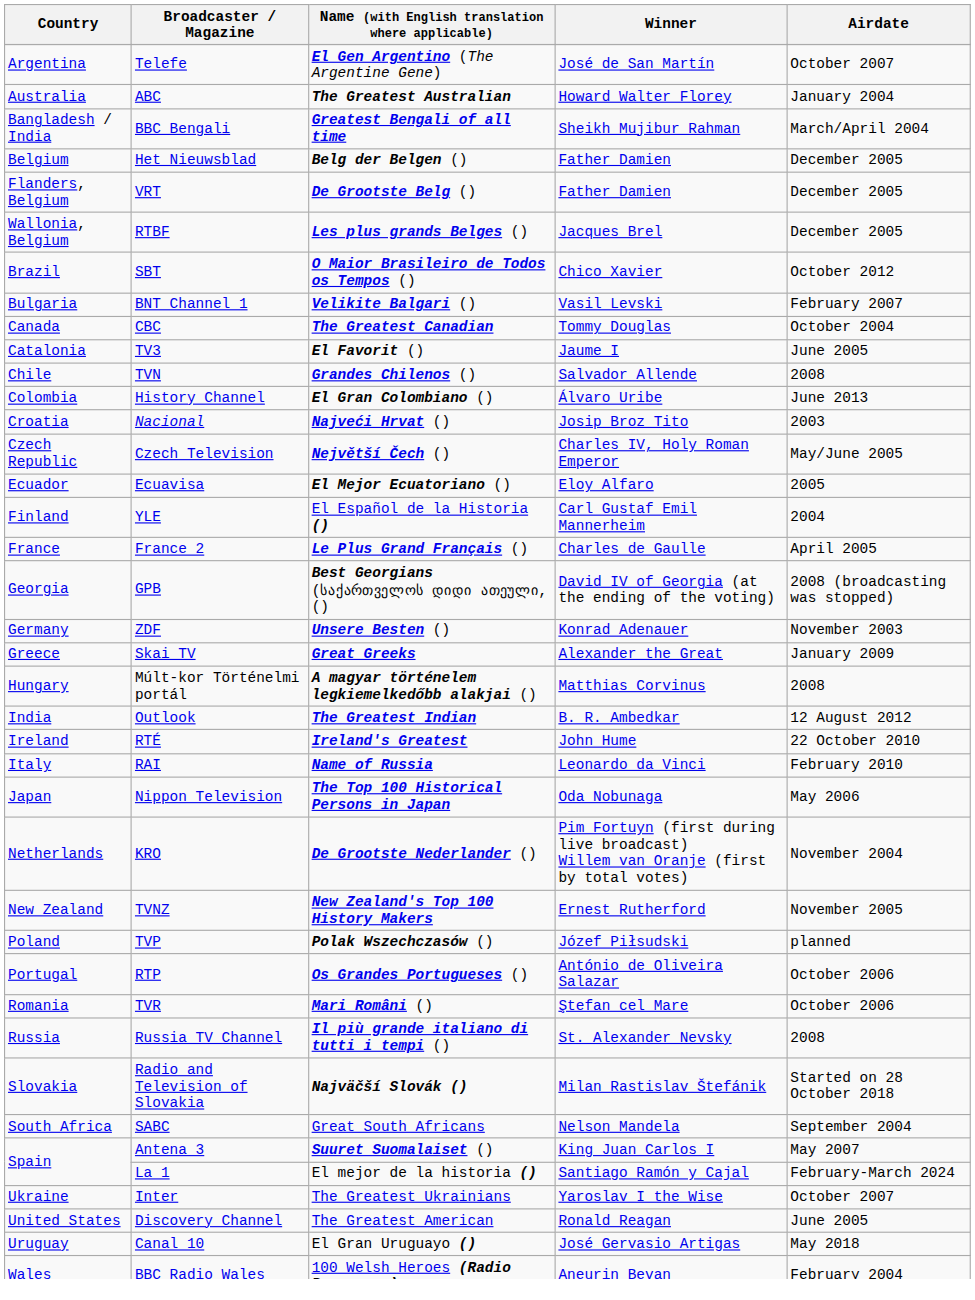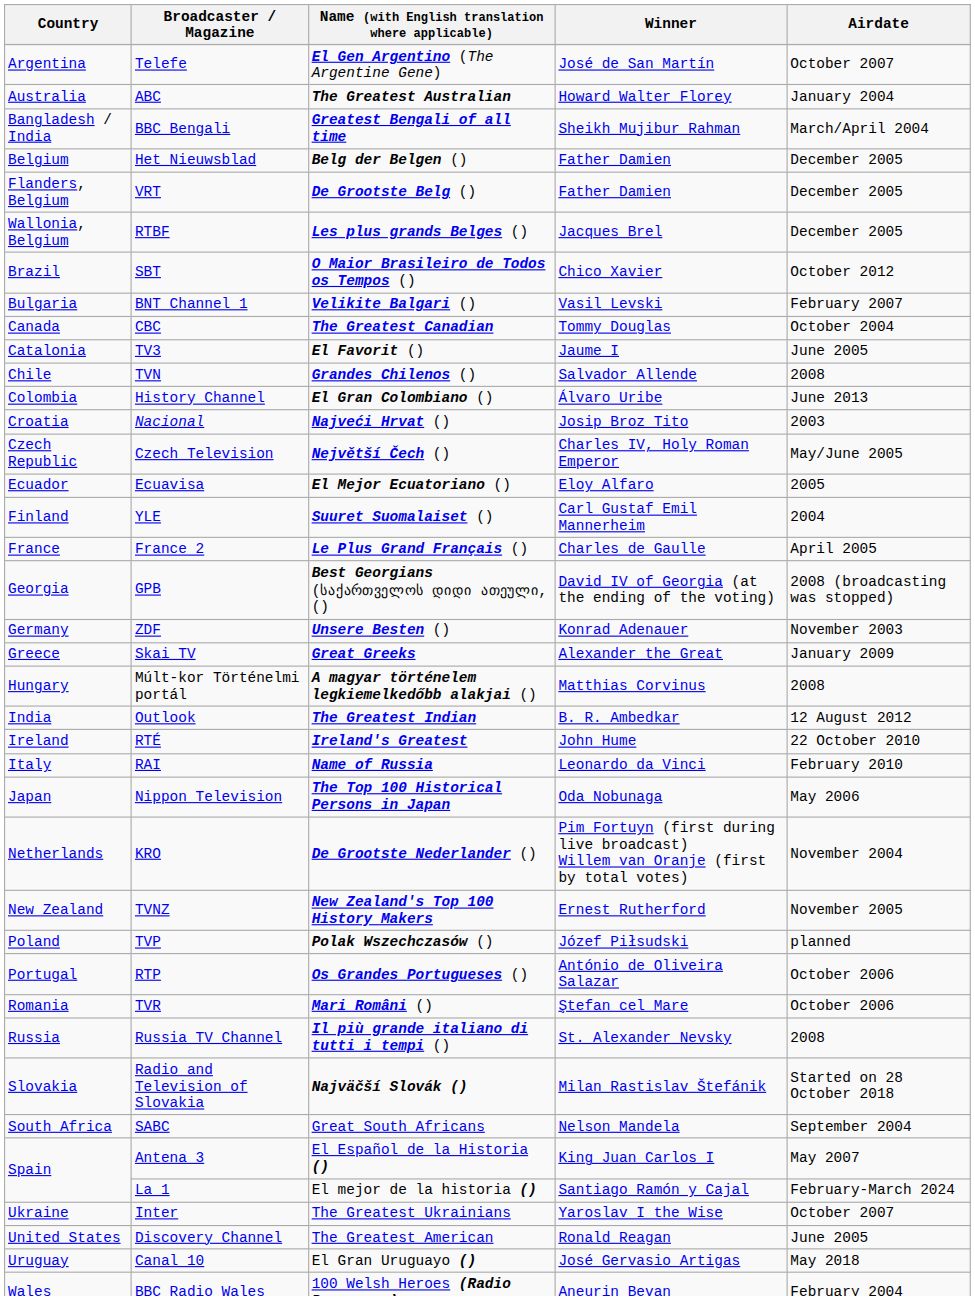 <table class="wikitable sortable" border="1">
 <tr>
 <th>Country</th>
 <th>Broadcaster / Magazine</th>
 <th>Name <small>(with English translation<br> where applicable)</small></th>
 <th>Winner</th>
 <th>Airdate</th>
 </tr>
 <tr>
 </tr>
 <tr>
 <td><a href='#'>Argentina</a></td>
 <td><a href='#'>Telefe</a></td>
 <td><strong><em><a href='#'>El Gen Argentino</a></em></strong> (<em>The Argentine Gene</em>)</td>
 <td><a href='#'>José de San Martín</a></td>
 <td>October 2007</td>
 </tr>
 <tr>
 <td><a href='#'>Australia</a></td>
 <td><a href='#'>ABC</a></td>
 <td><strong><em>The Greatest Australian</em></strong></td>
 <td><a href='#'>Howard Walter Florey</a></td>
 <td>January 2004</td>
 </tr>
 <tr>
 <td><a href='#'>Bangladesh</a> / <a href='#'>India</a></td>
 <td><a href='#'>BBC Bengali</a></td>
 <td><strong><em><a href='#'>Greatest Bengali of all time</a></em></strong></td>
 <td><a href='#'>Sheikh Mujibur Rahman</a></td>
 <td>March/April 2004</td>
 </tr>
 <tr>
 <td><a href='#'>Belgium</a></td>
 <td><a href='#'>Het Nieuwsblad</a></td>
 <td><strong><em>Belg der Belgen</em></strong> ()</td>
 <td><a href='#'>Father Damien</a></td>
 <td>December 2005</td>
 </tr>
 <tr>
 <td><a href='#'>Flanders</a>, <a href='#'>Belgium</a></td>
 <td><a href='#'>VRT</a></td>
 <td><strong><em><a href='#'>De Grootste Belg</a></em></strong> ()</td>
 <td><a href='#'>Father Damien</a></td>
 <td>December 2005</td>
 </tr>
 <tr>
 <td><a href='#'>Wallonia</a>, <a href='#'>Belgium</a></td>
 <td><a href='#'>RTBF</a></td>
 <td><strong><em><a href='#'>Les plus grands Belges</a></em></strong> ()</td>
 <td><a href='#'>Jacques Brel</a></td>
 <td>December 2005</td>
 </tr>
 <tr>
 <td><a href='#'>Brazil</a></td>
 <td><a href='#'>SBT</a></td>
 <td><strong><em><a href='#'>O Maior Brasileiro de Todos os Tempos</a></em></strong> ()</td>
 <td><a href='#'>Chico Xavier</a></td>
 <td>October 2012</td>
 </tr>
 <tr>
 <td><a href='#'>Bulgaria</a></td>
 <td><a href='#'>BNT Channel 1</a></td>
 <td><strong><em><a href='#'>Velikite Balgari</a></em></strong> ()</td>
 <td><a href='#'>Vasil Levski</a></td>
 <td>February 2007</td>
 </tr>
 <tr>
 <td><a href='#'>Canada</a></td>
 <td><a href='#'>CBC</a></td>
 <td><strong><em><a href='#'>The Greatest Canadian</a></em></strong></td>
 <td><a href='#'>Tommy Douglas</a></td>
 <td>October 2004</td>
 </tr>
 <tr>
 <td><a href='#'>Catalonia</a></td>
 <td><a href='#'>TV3</a></td>
 <td><strong><em>El Favorit</em></strong> ()</td>
 <td><a href='#'>Jaume I</a></td>
 <td>June 2005</td>
 </tr>
 <tr>
 <td><a href='#'>Chile</a></td>
 <td><a href='#'>TVN</a></td>
 <td><strong><em><a href='#'>Grandes Chilenos</a></em></strong> ()</td>
 <td><a href='#'>Salvador Allende</a></td>
 <td>2008</td>
 </tr>
 <tr>
 <td><a href='#'>Colombia</a></td>
 <td><a href='#'>History Channel</a></td>
 <td><strong><em>El Gran Colombiano</em></strong> ()</td>
 <td><a href='#'>Álvaro Uribe</a></td>
 <td>June 2013</td>
 </tr>
 <tr>
 <td><a href='#'>Croatia</a></td>
 <td><a href='#'><em>Nacional</em></a></td>
 <td><strong><em><a href='#'>Najveći Hrvat</a></em></strong> ()</td>
 <td><a href='#'>Josip Broz Tito</a></td>
 <td>2003</td>
 </tr>
 <tr>
 <td><a href='#'>Czech Republic</a></td>
 <td><a href='#'>Czech Television</a></td>
 <td><strong><em><a href='#'>Největší Čech</a></em></strong> ()</td>
 <td><a href='#'>Charles IV, Holy Roman Emperor</a></td>
 <td>May/June 2005</td>
 </tr>
 <tr>
 <td><a href='#'>Ecuador</a></td>
 <td><a href='#'>Ecuavisa</a></td>
 <td><strong><em>El Mejor Ecuatoriano</em></strong> ()</td>
 <td><a href='#'>Eloy Alfaro</a></td>
 <td>2005</td>
 </tr>
 <tr>
 <td><a href='#'>Finland</a></td>
 <td><a href='#'>YLE</a></td>
-<td></em></strong><a href='#'>El Español de la Historia</a><strong><em> ()</td>
+<td><strong><em><a href='#'>Suuret Suomalaiset</a></em></strong> ()</td>
 <td><a href='#'>Carl Gustaf Emil Mannerheim</a></td>
 <td>2004</td>
 </tr>
 <tr>
 <td><a href='#'>France</a></td>
 <td><a href='#'>France 2</a></td>
 <td><strong><em><a href='#'>Le Plus Grand Français</a></em></strong> ()</td>
 <td><a href='#'>Charles de Gaulle</a></td>
 <td>April 2005</td>
 </tr>
 <tr>
 <td><a href='#'>Georgia</a></td>
 <td><a href='#'>GPB</a></td>
 <td><strong><em>Best Georgians</em></strong> (საქართველოს დიდი ათეული, ()</td>
 <td><a href='#'>David IV of Georgia</a> (at the ending of the voting)</td>
 <td>2008 (broadcasting was stopped)</td>
 </tr>
 <tr>
 <td><a href='#'>Germany</a></td>
 <td><a href='#'>ZDF</a></td>
 <td><strong><em><a href='#'>Unsere Besten</a></em></strong> ()</td>
 <td><a href='#'>Konrad Adenauer</a></td>
 <td>November 2003</td>
 </tr>
 <tr>
 <td><a href='#'>Greece</a></td>
 <td><a href='#'>Skai TV</a></td>
 <td><strong><em><a href='#'>Great Greeks</a></em></strong></td>
 <td><a href='#'>Alexander the Great</a></td>
 <td>January 2009</td>
 </tr>
 <tr>
 <td><a href='#'>Hungary</a></td>
 <td>Múlt-kor Történelmi portál</td>
 <td><strong><em>A magyar történelem legkiemelkedőbb alakjai</em></strong> ()</td>
 <td><a href='#'>Matthias Corvinus</a></td>
 <td>2008</td>
 </tr>
 <tr>
 <td><a href='#'>India</a></td>
 <td><a href='#'>Outlook</a></td>
 <td><strong><em><a href='#'>The Greatest Indian</a></em></strong></td>
 <td><a href='#'>B. R. Ambedkar</a></td>
 <td>12 August 2012</td>
 </tr>
 <tr>
 <td><a href='#'>Ireland</a></td>
 <td><a href='#'>RTÉ</a></td>
 <td><strong><em><a href='#'>Ireland's Greatest</a></em></strong></td>
 <td><a href='#'>John Hume</a></td>
 <td>22 October 2010</td>
 </tr>
 <tr>
 <td><a href='#'>Italy</a></td>
 <td><a href='#'>RAI</a></td>
 <td><strong><em><a href='#'>Name of Russia</a></em></strong></td>
 <td><a href='#'>Leonardo da Vinci</a></td>
 <td>February 2010</td>
 </tr>
 <tr>
 <td><a href='#'>Japan</a></td>
 <td><a href='#'>Nippon Television</a></td>
 <td><strong><em><a href='#'>The Top 100 Historical Persons in Japan</a></em></strong></td>
 <td><a href='#'>Oda Nobunaga</a></td>
 <td>May 2006</td>
 </tr>
 <tr>
 <td><a href='#'>Netherlands</a></td>
 <td><a href='#'>KRO</a></td>
 <td><strong><em><a href='#'>De Grootste Nederlander</a></em></strong> ()</td>
 <td><a href='#'>Pim Fortuyn</a> (first during live broadcast)<br><a href='#'>Willem van Oranje</a> (first by total votes)</td>
 <td>November 2004</td>
 </tr>
 <tr>
 <td><a href='#'>New Zealand</a></td>
 <td><a href='#'>TVNZ</a></td>
 <td><strong><em><a href='#'>New Zealand's Top 100 History Makers</a></em></strong></td>
 <td><a href='#'>Ernest Rutherford</a></td>
 <td>November 2005</td>
 </tr>
 <tr>
 <td><a href='#'>Poland</a></td>
 <td><a href='#'>TVP</a></td>
 <td><strong><em>Polak Wszechczasów</em></strong> ()</td>
 <td><a href='#'>Józef Piłsudski</a></td>
 <td>planned</td>
 </tr>
 <tr>
 <td><a href='#'>Portugal</a></td>
 <td><a href='#'>RTP</a></td>
 <td><strong><em><a href='#'>Os Grandes Portugueses</a></em></strong> ()</td>
 <td><a href='#'>António de Oliveira Salazar</a></td>
 <td>October 2006</td>
 </tr>
 <tr>
 <td><a href='#'>Romania</a></td>
 <td><a href='#'>TVR</a></td>
 <td><strong><em><a href='#'>Mari Români</a></em></strong> ()</td>
 <td><a href='#'>Ştefan cel Mare</a></td>
 <td>October 2006</td>
 </tr>
 <tr>
 <td><a href='#'>Russia</a></td>
 <td><a href='#'>Russia TV Channel</a></td>
 <td><strong><em><a href='#'>Il più grande italiano di tutti i tempi</a></em></strong> ()</td>
 <td><a href='#'>St. Alexander Nevsky</a></td>
 <td>2008</td>
 </tr>
 <tr>
 <td><a href='#'>Slovakia</a></td>
 <td><a href='#'>Radio and Television of Slovakia</a></td>
 <td><strong><em>Najväčší Slovák<strong> ()</td>
 <td><a href='#'>Milan Rastislav Štefánik</a></td>
 <td>Started on 28 October 2018</td>
 </tr>
 <tr>
 <td><a href='#'>South Africa</a></td>
 <td><a href='#'>SABC</a></td>
 <td></em></strong><a href='#'>Great South Africans</a><strong><em></td>
 <td><a href='#'>Nelson Mandela</a></td>
 <td>September 2004</td>
 </tr>
 <tr>
 <td rowspan=2><a href='#'>Spain</a></td>
 <td><a href='#'>Antena 3</a></td>
-<td><strong><em><a href='#'>Suuret Suomalaiset</a></em></strong> ()</td>
+<td></em></strong><a href='#'>El Español de la Historia</a><strong><em> ()</td>
 <td><a href='#'>King Juan Carlos I</a></td>
 <td>May 2007</td>
 </tr>
 <tr>
 <td><a href='#'>La 1</a></td>
 <td></em></strong>El mejor de la historia<strong><em> ()</td>
 <td><a href='#'>Santiago Ramón y Cajal</a></td>
 <td>February-March 2024</td>
 </tr>
 <tr>
 <td><a href='#'>Ukraine</a></td>
 <td><a href='#'>Inter</a></td>
 <td></em></strong><a href='#'>The Greatest Ukrainians</a><strong><em></td>
 <td><a href='#'>Yaroslav I the Wise</a></td>
 <td>October 2007</td>
 </tr>
 <tr>
 <td><a href='#'>United States</a></td>
 <td><a href='#'>Discovery Channel</a></td>
 <td></em></strong><a href='#'>The Greatest American</a><strong><em></td>
 <td><a href='#'>Ronald Reagan</a></td>
 <td>June 2005</td>
 </tr>
 <tr>
 <td><a href='#'>Uruguay</a></td>
 <td><a href='#'>Canal 10</a></td>
 <td></em></strong>El Gran Uruguayo<strong><em> ()</td>
 <td><a href='#'>José Gervasio Artigas</a></td>
 <td>May 2018</td>
 </tr>
 <tr>
 <td><a href='#'>Wales</a></td>
 <td><a href='#'>BBC Radio Wales</a></td>
 <td></em></strong><a href='#'>100 Welsh Heroes</a><strong><em> (Radio Programme)</td>
 <td><a href='#'>Aneurin Bevan</a></td>
 <td>February 2004</td>
 </tr>
 <tr>
 </tr>
 </table>
